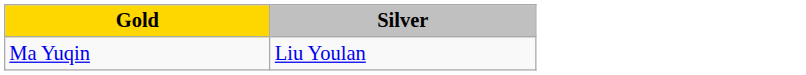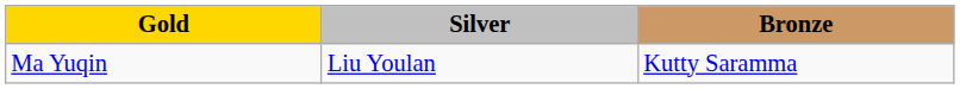 <table class="wikitable" style="text-align:left">
 <tr align="center">
 <td width=200 bgcolor=gold><strong>Gold</strong></td>
 <td width=200 bgcolor=silver><strong>Silver</strong></td>
+<td width=200 bgcolor=CC9966><strong>Bronze</strong></td>
 </tr>
 <tr>
 <td><a href='#'>Ma Yuqin</a><br><em></em></td>
 <td><a href='#'>Liu Youlan</a><br><em></em></td>
+<td><a href='#'>Kutty Saramma</a><br><em></em></td>
 </tr>
 </table>
